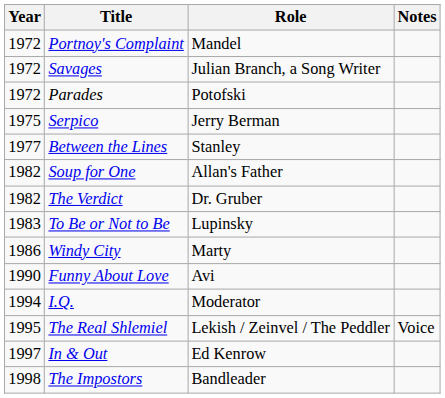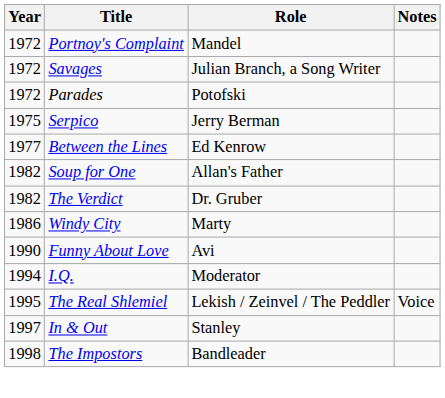 <table class="wikitable plainrowheaders sortable">
 <tr>
 <th scope="col">Year</th>
 <th scope="col">Title</th>
 <th scope="col">Role</th>
 <th class="unsortable">Notes</th>
 </tr>
 <tr>
 <td>1972</td>
 <td><em><a href='#'>Portnoy's Complaint</a></em></td>
 <td>Mandel</td>
 <td></td>
 </tr>
 <tr>
 <td>1972</td>
 <td><em><a href='#'>Savages</a></em></td>
 <td>Julian Branch, a Song Writer</td>
 <td></td>
 </tr>
 <tr>
 <td>1972</td>
 <td><em>Parades</em></td>
 <td>Potofski</td>
 <td></td>
 </tr>
 <tr>
 <td>1975</td>
 <td><em><a href='#'>Serpico</a></em></td>
 <td>Jerry Berman</td>
 <td></td>
 </tr>
 <tr>
 <td>1977</td>
 <td><em><a href='#'>Between the Lines</a></em></td>
-<td>Stanley</td>
+<td>Ed Kenrow</td>
 <td></td>
 </tr>
 <tr>
 <td>1982</td>
 <td><em><a href='#'>Soup for One</a></em></td>
 <td>Allan's Father</td>
 <td></td>
 </tr>
 <tr>
 <td>1982</td>
 <td><em><a href='#'>The Verdict</a></em></td>
 <td>Dr. Gruber</td>
-<td></td>
-</tr>
-<tr>
-<td>1983</td>
-<td><em><a href='#'>To Be or Not to Be</a></em></td>
-<td>Lupinsky</td>
 <td></td>
 </tr>
 <tr>
 <td>1986</td>
 <td><em><a href='#'>Windy City</a></em></td>
 <td>Marty</td>
 <td></td>
 </tr>
 <tr>
 <td>1990</td>
 <td><em><a href='#'>Funny About Love</a></em></td>
 <td>Avi</td>
 <td></td>
 </tr>
 <tr>
 <td>1994</td>
 <td><em><a href='#'>I.Q.</a></em></td>
 <td>Moderator</td>
 <td></td>
 </tr>
 <tr>
 <td>1995</td>
 <td><em><a href='#'>The Real Shlemiel</a></em></td>
 <td>Lekish / Zeinvel / The Peddler</td>
 <td>Voice</td>
 </tr>
 <tr>
 <td>1997</td>
 <td><em><a href='#'>In & Out</a></em></td>
-<td>Ed Kenrow</td>
+<td>Stanley</td>
 <td></td>
 </tr>
 <tr>
 <td>1998</td>
 <td><em><a href='#'>The Impostors</a></em></td>
 <td>Bandleader</td>
 <td></td>
 </tr>
 </table>
